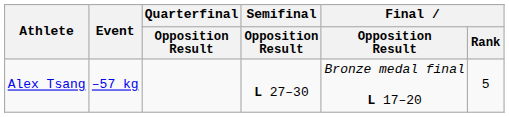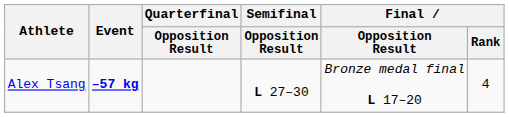 <table class=wikitable style=font-size:90%;text-align:center>
 <tr>
 <th rowspan=2>Athlete</th>
 <th rowspan=2>Event</th>
 <th>Quarterfinal</th>
 <th>Semifinal</th>
 <th colspan=2>Final / </th>
 </tr>
 <tr style=font-size:95%>
 <th>Opposition<br>Result</th>
 <th>Opposition<br>Result</th>
 <th>Opposition<br>Result</th>
 <th>Rank</th>
 </tr>
 <tr>
 <td align=left><a href='#'>Alex Tsang</a></td>
-<td align=left><a href='#'>–57 kg</a></td>
+<td align=left><strong><a href='#'>–57 kg</a></strong></td>
 <td></td>
 <td><br><strong>L</strong> 27–30</td>
 <td><em>Bronze medal final</em><br><br><strong>L</strong> 17–20</td>
-<td>5</td>
+<td>4</td>
 </tr>
 </table>
